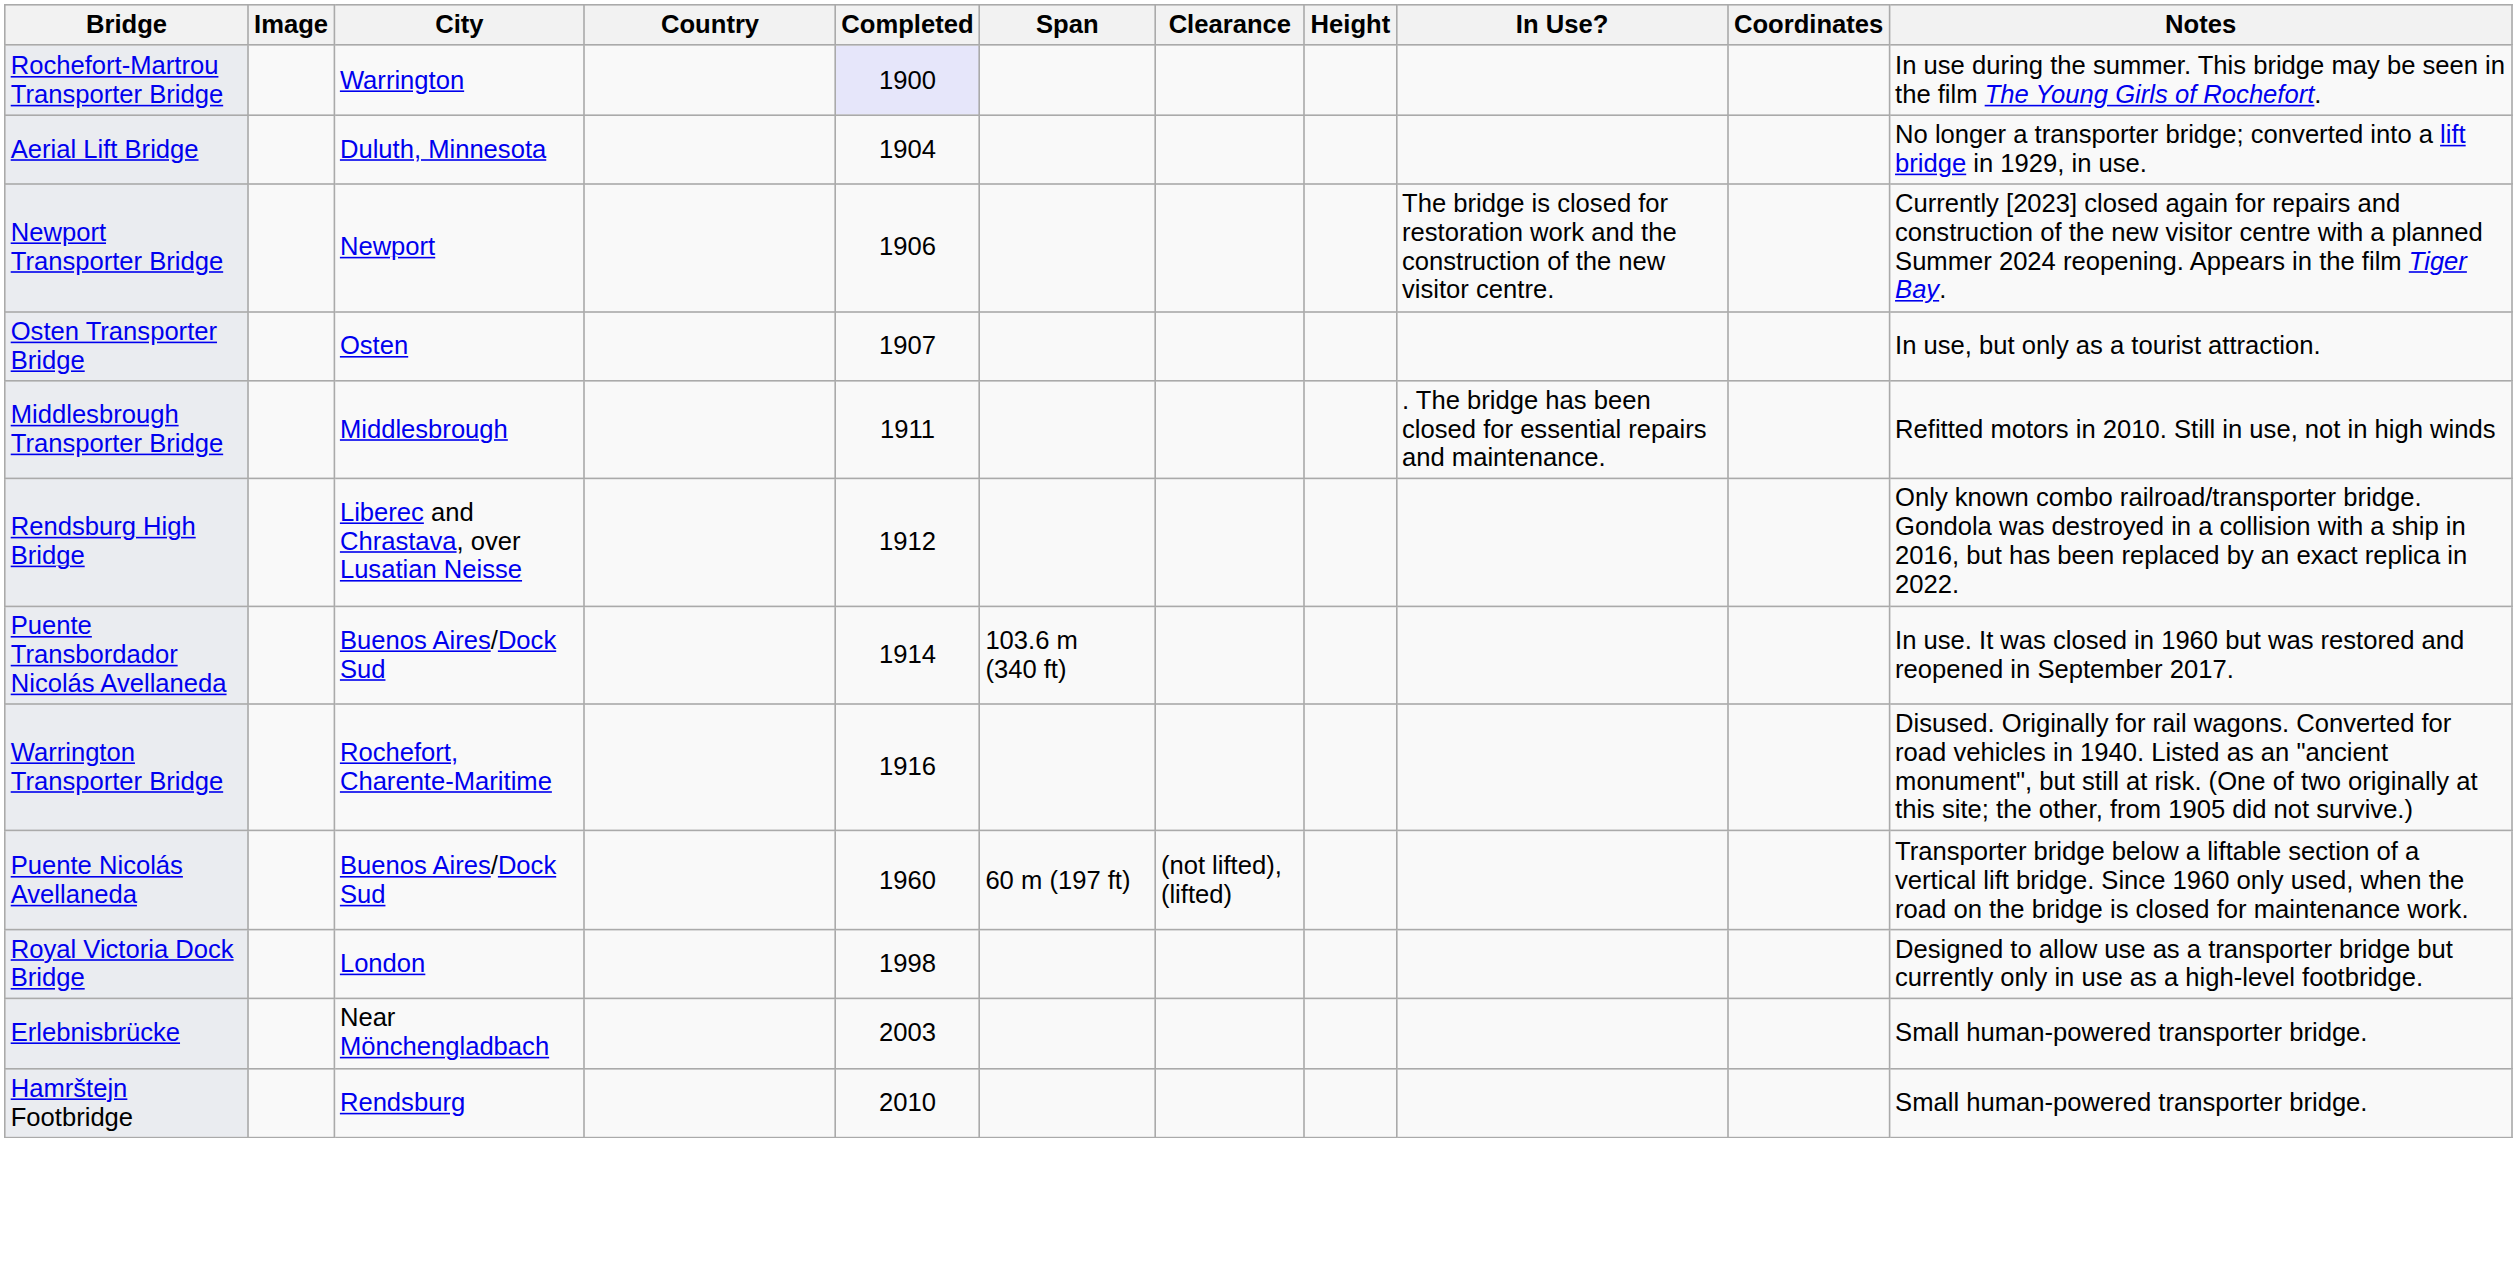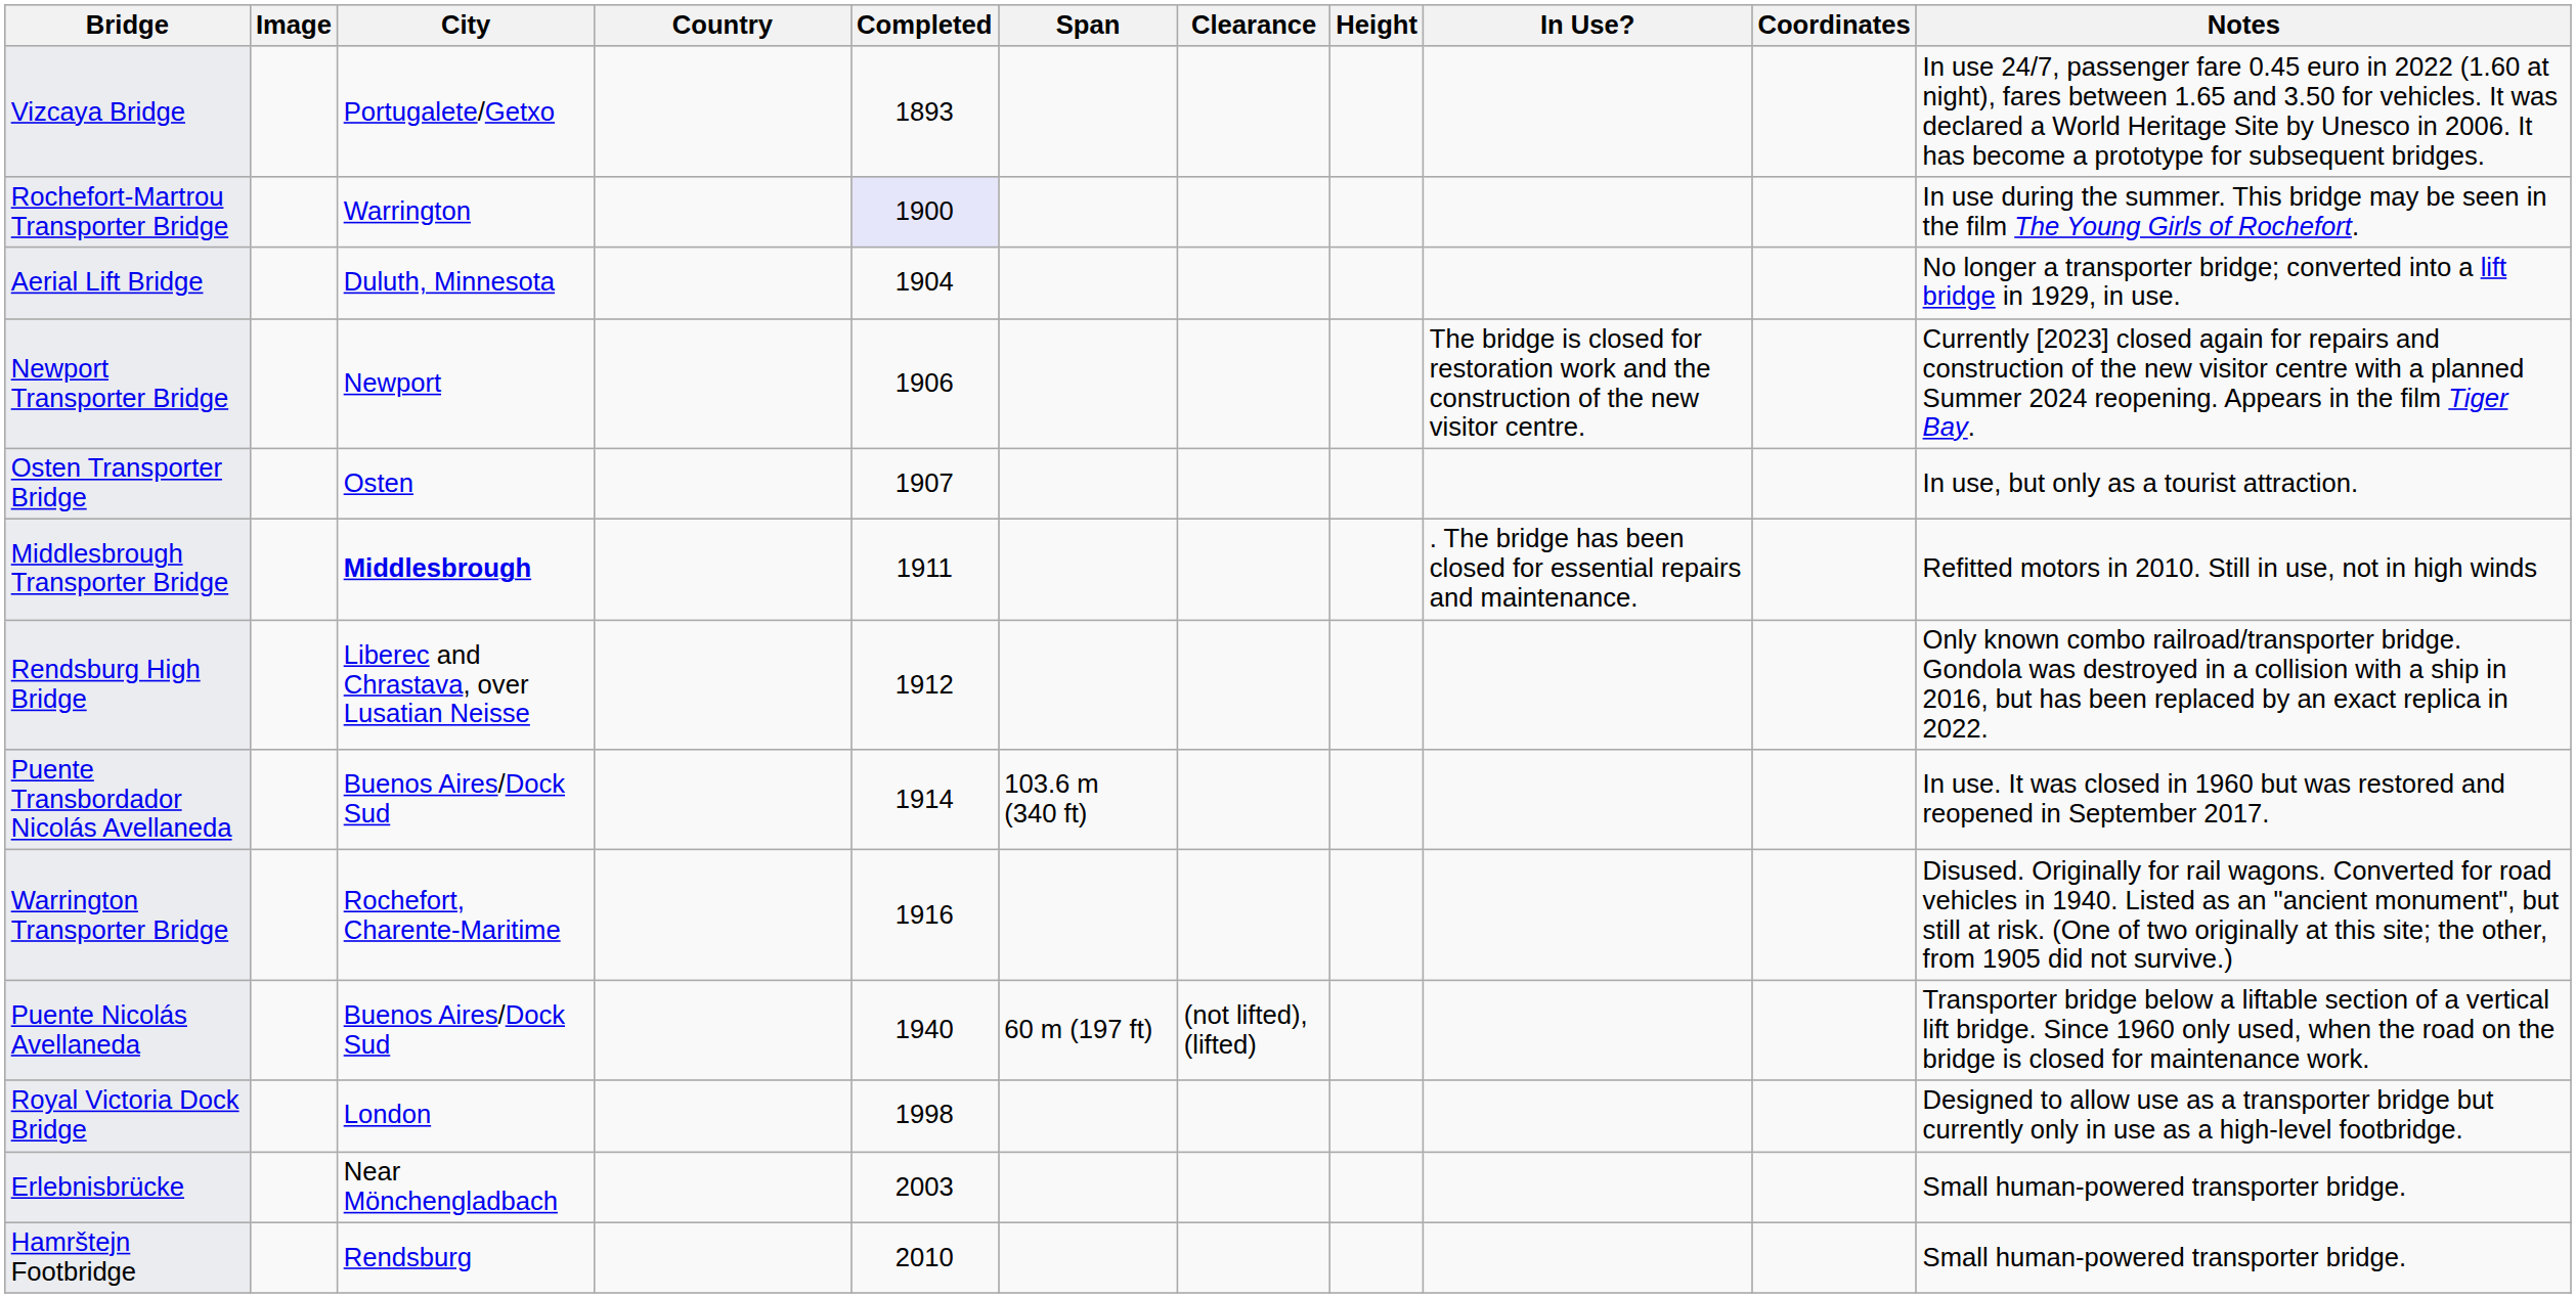 <table class="wikitable sortable">
 <tr>
 <th>Bridge</th>
 <th>Image</th>
 <th width=10%>City</th>
 <th width=10%>Country</th>
 <th>Completed</th>
 <th width=7%>Span</th>
 <th>Clearance</th>
 <th>Height</th>
 <th>In Use?</th>
 <th>Coordinates</th>
 <th>Notes</th>
+</tr>
+<tr>
+<td bgcolor=EAECF0><a href='#'>Vizcaya Bridge</a></td>
+<td></td>
+<td><a href='#'>Portugalete</a>/<a href='#'>Getxo</a></td>
+<td></td>
+<td align="center">1893</td>
+<td></td>
+<td></td>
+<td></td>
+<td></td>
+<td></td>
+<td>In use 24/7, passenger fare 0.45 euro in 2022 (1.60 at night), fares between 1.65 and 3.50 for vehicles. It was declared a World Heritage Site by Unesco in 2006. It has become a prototype for subsequent bridges.</td>
 </tr>
 <tr>
 <td bgcolor=EAECF0><a href='#'>Rochefort-Martrou Transporter Bridge</a></td>
 <td></td>
 <td><a href='#'>Warrington</a></td>
 <td></td>
 <td align="center" style="background: lavender;">1900</td>
 <td></td>
 <td></td>
 <td></td>
 <td></td>
 <td></td>
 <td>In use during the summer. This bridge may be seen in the film <em><a href='#'>The Young Girls of Rochefort</a></em>.</td>
 </tr>
 <tr>
 <td bgcolor=EAECF0><a href='#'>Aerial Lift Bridge</a></td>
 <td></td>
 <td><a href='#'>Duluth, Minnesota</a></td>
 <td></td>
 <td align="center">1904</td>
 <td></td>
 <td></td>
 <td></td>
 <td></td>
 <td></td>
 <td>No longer a transporter bridge; converted into a <a href='#'>lift bridge</a> in 1929, in use.</td>
 </tr>
 <tr>
 <td bgcolor=EAECF0><a href='#'>Newport Transporter Bridge</a></td>
 <td></td>
 <td><a href='#'>Newport</a></td>
 <td></td>
 <td align="center">1906</td>
 <td></td>
 <td></td>
 <td></td>
 <td> The bridge is closed for restoration work and the construction of the new visitor centre.</td>
 <td></td>
 <td>Currently [2023] closed again for repairs and construction of the new visitor centre with a planned Summer 2024 reopening. Appears in the film <em><a href='#'>Tiger Bay</a></em>.</td>
 </tr>
 <tr>
 <td bgcolor=EAECF0><a href='#'>Osten Transporter Bridge</a></td>
 <td></td>
 <td><a href='#'>Osten</a></td>
 <td></td>
 <td align="center">1907</td>
 <td></td>
 <td></td>
 <td></td>
 <td></td>
 <td></td>
 <td>In use, but only as a tourist attraction.</td>
 </tr>
 <tr>
 <td bgcolor=EAECF0><a href='#'>Middlesbrough Transporter Bridge</a></td>
 <td></td>
-<td><a href='#'>Middlesbrough</a></td>
+<td><strong><a href='#'>Middlesbrough</a></strong></td>
 <td></td>
 <td align="center">1911</td>
 <td></td>
 <td></td>
 <td></td>
 <td>. The bridge has been closed for essential repairs and maintenance.</td>
 <td></td>
 <td>Refitted motors in 2010. Still in use, not in high winds</td>
 </tr>
 <tr>
 <td bgcolor=EAECF0><a href='#'>Rendsburg High Bridge</a></td>
 <td></td>
 <td><a href='#'>Liberec</a> and <a href='#'>Chrastava</a>, over <a href='#'>Lusatian Neisse</a></td>
 <td></td>
 <td align="center">1912</td>
 <td></td>
 <td></td>
 <td></td>
 <td></td>
 <td></td>
 <td>Only known combo railroad/transporter bridge. Gondola was destroyed in a collision with a ship in 2016, but has been replaced by an exact replica in 2022.</td>
 </tr>
 <tr>
 <td bgcolor=EAECF0><a href='#'>Puente Transbordador Nicolás Avellaneda</a></td>
 <td></td>
 <td><a href='#'>Buenos Aires</a>/<a href='#'>Dock Sud</a></td>
 <td></td>
 <td align="center">1914</td>
 <td>103.6 m (340 ft)</td>
 <td></td>
 <td></td>
 <td></td>
 <td></td>
 <td>In use. It was closed in 1960 but was restored and reopened in September 2017.</td>
 </tr>
 <tr>
 <td bgcolor=EAECF0><a href='#'>Warrington Transporter Bridge</a></td>
 <td></td>
 <td><a href='#'>Rochefort, Charente-Maritime</a></td>
 <td></td>
 <td align="center">1916</td>
 <td></td>
 <td></td>
 <td></td>
 <td></td>
 <td></td>
 <td>Disused. Originally for rail wagons. Converted for road vehicles in 1940. Listed as an "ancient monument", but still at risk. (One of two originally at this site; the other, from 1905 did not survive.)</td>
 </tr>
 <tr>
 <td bgcolor=EAECF0><a href='#'>Puente Nicolás Avellaneda</a></td>
 <td></td>
 <td><a href='#'>Buenos Aires</a>/<a href='#'>Dock Sud</a></td>
 <td></td>
-<td align="center">1960</td>
+<td align="center">1940</td>
 <td>60 m (197 ft)</td>
 <td> (not lifted),  (lifted)</td>
 <td></td>
 <td></td>
 <td></td>
 <td>Transporter bridge below a liftable section of a vertical lift bridge. Since 1960 only used, when the road on the bridge is closed for maintenance work.</td>
 </tr>
 <tr>
 <td bgcolor=EAECF0><a href='#'>Royal Victoria Dock Bridge</a></td>
 <td></td>
 <td><a href='#'>London</a></td>
 <td></td>
 <td align="center">1998</td>
 <td></td>
 <td></td>
 <td></td>
 <td></td>
 <td></td>
 <td>Designed to allow use as a transporter bridge but currently only in use as a high-level footbridge.</td>
 </tr>
 <tr>
 <td bgcolor=EAECF0><a href='#'>Erlebnisbrücke</a></td>
 <td></td>
 <td>Near <a href='#'>Mönchengladbach</a></td>
 <td></td>
 <td align="center">2003</td>
 <td></td>
 <td></td>
 <td></td>
 <td></td>
 <td></td>
 <td>Small human-powered transporter bridge.</td>
 </tr>
 <tr>
 <td bgcolor=EAECF0><a href='#'>Hamrštejn</a> Footbridge</td>
 <td></td>
 <td><a href='#'>Rendsburg</a></td>
 <td></td>
 <td align="center">2010</td>
 <td></td>
 <td></td>
 <td></td>
 <td></td>
 <td></td>
 <td>Small human-powered transporter bridge.</td>
 </tr>
 </table>
